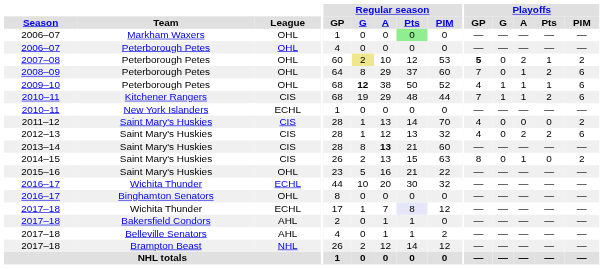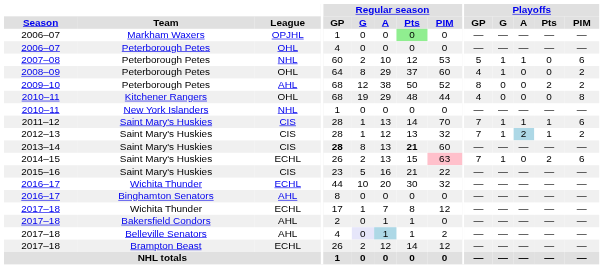 <table border="0" cellpadding="1" cellspacing="0" style="text-align:center; width:60em">
 <tr bgcolor="#e0e0e0">
 <th colspan="3" bgcolor="#ffffff"></th>
 <th rowspan="99" bgcolor="#ffffff"></th>
 <th colspan="5"><a href='#'>Regular season</a></th>
 <th rowspan="99" bgcolor="#ffffff"></th>
 <th colspan="5"><a href='#'>Playoffs</a></th>
 </tr>
 <tr bgcolor="#e0e0e0">
 <th><a href='#'>Season</a></th>
 <th>Team</th>
 <th>League</th>
 <th>GP</th>
 <th><a href='#'>G</a></th>
 <th><a href='#'>A</a></th>
 <th><a href='#'>Pts</a></th>
 <th><a href='#'>PIM</a></th>
 <th>GP</th>
 <th>G</th>
 <th>A</th>
 <th>Pts</th>
 <th>PIM</th>
 </tr>
 <tr>
 <td>2006–07</td>
 <td><a href='#'>Markham Waxers</a></td>
-<td>OHL</td>
+<td><a href='#'>OPJHL</a></td>
 <td>1</td>
 <td>0</td>
 <td>0</td>
 <td style="background: lightgreen;">0</td>
 <td>0</td>
 <td>—</td>
 <td>—</td>
 <td>—</td>
 <td>—</td>
 <td>—</td>
 </tr>
 <tr bgcolor="#f0f0f0">
 <td><a href='#'>2006–07</a></td>
 <td><a href='#'>Peterborough Petes</a></td>
 <td><a href='#'>OHL</a></td>
 <td>4</td>
 <td>0</td>
 <td>0</td>
 <td>0</td>
 <td>0</td>
 <td>—</td>
 <td>—</td>
 <td>—</td>
 <td>—</td>
 <td>—</td>
 </tr>
 <tr>
 <td><a href='#'>2007–08</a></td>
 <td>Peterborough Petes</td>
-<td>OHL</td>
+<td><a href='#'>NHL</a></td>
 <td>60</td>
-<td style="background: khaki;">2</td>
+<td>2</td>
 <td>10</td>
 <td>12</td>
 <td>53</td>
-<td><strong>5</strong></td>
+<td>5</td>
+<td>1</td>
+<td>1</td>
 <td>0</td>
-<td>2</td>
-<td>1</td>
-<td>2</td>
+<td>6</td>
 </tr>
 <tr bgcolor="#f0f0f0">
 <td><a href='#'>2008–09</a></td>
 <td>Peterborough Petes</td>
 <td>OHL</td>
 <td>64</td>
 <td>8</td>
 <td>29</td>
 <td>37</td>
 <td>60</td>
-<td>7</td>
+<td>4</td>
+<td>1</td>
 <td>0</td>
-<td>1</td>
+<td>0</td>
 <td>2</td>
-<td>6</td>
 </tr>
 <tr>
 <td><a href='#'>2009–10</a></td>
 <td>Peterborough Petes</td>
-<td>OHL</td>
+<td><a href='#'>AHL</a></td>
 <td>68</td>
-<td><strong>12</strong></td>
+<td>12</td>
 <td>38</td>
 <td>50</td>
 <td>52</td>
-<td>4</td>
-<td>1</td>
-<td>1</td>
-<td>1</td>
-<td>6</td>
+<td>8</td>
+<td>0</td>
+<td>0</td>
+<td>2</td>
+<td>2</td>
 </tr>
 <tr bgcolor="#f0f0f0">
 <td><a href='#'>2010–11</a></td>
 <td><a href='#'>Kitchener Rangers</a></td>
-<td>CIS</td>
+<td>OHL</td>
 <td>68</td>
 <td>19</td>
 <td>29</td>
 <td>48</td>
 <td>44</td>
-<td>7</td>
-<td>1</td>
-<td>1</td>
-<td>2</td>
-<td>6</td>
+<td>4</td>
+<td>0</td>
+<td>0</td>
+<td>0</td>
+<td>8</td>
 </tr>
 <tr>
 <td><a href='#'>2010–11</a></td>
 <td><a href='#'>New York Islanders</a></td>
-<td>ECHL</td>
+<td><a href='#'>NHL</a></td>
 <td>1</td>
 <td>0</td>
 <td>0</td>
 <td>0</td>
 <td>0</td>
 <td>—</td>
 <td>—</td>
 <td>—</td>
 <td>—</td>
 <td>—</td>
 </tr>
 <tr bgcolor="#f0f0f0">
 <td>2011–12</td>
 <td><a href='#'>Saint Mary's Huskies</a></td>
 <td><a href='#'>CIS</a></td>
 <td>28</td>
 <td>1</td>
 <td>13</td>
 <td>14</td>
 <td>70</td>
-<td>4</td>
-<td>0</td>
-<td>0</td>
-<td>0</td>
-<td>2</td>
+<td>7</td>
+<td>1</td>
+<td>1</td>
+<td>1</td>
+<td>6</td>
 </tr>
 <tr>
 <td>2012–13</td>
 <td>Saint Mary's Huskies</td>
 <td>CIS</td>
 <td>28</td>
 <td>1</td>
 <td>12</td>
 <td>13</td>
 <td>32</td>
-<td>4</td>
-<td>0</td>
+<td>7</td>
+<td>1</td>
+<td style="background: lightblue;">2</td>
+<td>1</td>
 <td>2</td>
-<td>2</td>
-<td>6</td>
 </tr>
 <tr bgcolor="#f0f0f0">
 <td>2013–14</td>
 <td>Saint Mary's Huskies</td>
 <td>CIS</td>
-<td>28</td>
+<td><strong>28</strong></td>
 <td>8</td>
-<td><strong>13</strong></td>
-<td>21</td>
+<td>13</td>
+<td><strong>21</strong></td>
 <td>60</td>
 <td>—</td>
 <td>—</td>
 <td>—</td>
 <td>—</td>
 <td>—</td>
 </tr>
 <tr>
 <td>2014–15</td>
 <td>Saint Mary's Huskies</td>
-<td>CIS</td>
+<td>ECHL</td>
 <td>26</td>
 <td>2</td>
 <td>13</td>
 <td>15</td>
-<td>63</td>
-<td>8</td>
-<td>0</td>
+<td style="background: pink;">63</td>
+<td>7</td>
 <td>1</td>
 <td>0</td>
 <td>2</td>
+<td>6</td>
 </tr>
 <tr bgcolor="#f0f0f0">
 <td>2015–16</td>
 <td>Saint Mary's Huskies</td>
-<td>OHL</td>
+<td>CIS</td>
 <td>23</td>
 <td>5</td>
 <td>16</td>
 <td>21</td>
 <td>22</td>
 <td>—</td>
 <td>—</td>
 <td>—</td>
 <td>—</td>
 <td>—</td>
 </tr>
 <tr>
 <td><a href='#'>2016–17</a></td>
 <td><a href='#'>Wichita Thunder</a></td>
 <td><a href='#'>ECHL</a></td>
 <td>44</td>
 <td>10</td>
 <td>20</td>
 <td>30</td>
 <td>32</td>
 <td>—</td>
 <td>—</td>
 <td>—</td>
 <td>—</td>
 <td>—</td>
 </tr>
 <tr bgcolor="#f0f0f0">
 <td><a href='#'>2016–17</a></td>
 <td><a href='#'>Binghamton Senators</a></td>
-<td>OHL</td>
+<td><a href='#'>AHL</a></td>
 <td>8</td>
 <td>0</td>
 <td>0</td>
 <td>0</td>
 <td>0</td>
 <td>—</td>
 <td>—</td>
 <td>—</td>
 <td>—</td>
 <td>—</td>
 </tr>
 <tr>
 <td><a href='#'>2017–18</a></td>
 <td>Wichita Thunder</td>
 <td>ECHL</td>
 <td>17</td>
 <td>1</td>
 <td>7</td>
-<td style="background: lavender;">8</td>
+<td>8</td>
 <td>12</td>
 <td>—</td>
 <td>—</td>
 <td>—</td>
 <td>—</td>
 <td>—</td>
 </tr>
 <tr bgcolor="#f0f0f0">
 <td><a href='#'>2017–18</a></td>
 <td><a href='#'>Bakersfield Condors</a></td>
 <td>AHL</td>
 <td>2</td>
 <td>0</td>
 <td>1</td>
 <td>1</td>
 <td>0</td>
 <td>—</td>
 <td>—</td>
 <td>—</td>
 <td>—</td>
 <td>—</td>
 </tr>
 <tr>
 <td>2017–18</td>
 <td><a href='#'>Belleville Senators</a></td>
 <td>AHL</td>
 <td>4</td>
-<td>0</td>
-<td>1</td>
+<td style="background: lavender;">0</td>
+<td style="background: lightblue;">1</td>
 <td>1</td>
 <td>2</td>
 <td>—</td>
 <td>—</td>
 <td>—</td>
 <td>—</td>
 <td>—</td>
 </tr>
 <tr bgcolor="#f0f0f0">
 <td>2017–18</td>
 <td><a href='#'>Brampton Beast</a></td>
-<td><a href='#'>NHL</a></td>
+<td>ECHL</td>
 <td>26</td>
 <td>2</td>
 <td>12</td>
 <td>14</td>
 <td>12</td>
 <td>—</td>
 <td>—</td>
 <td>—</td>
 <td>—</td>
 <td>—</td>
 </tr>
 <tr bgcolor="#e0e0e0">
 <th colspan="3">NHL totals</th>
 <th>1</th>
 <th>0</th>
 <th>0</th>
 <th>0</th>
 <th>0</th>
 <th>—</th>
 <th>—</th>
 <th>—</th>
 <th>—</th>
 <th>—</th>
 </tr>
 </table>
